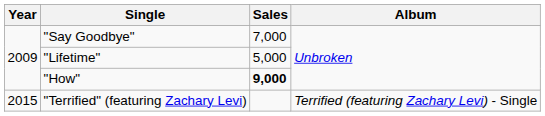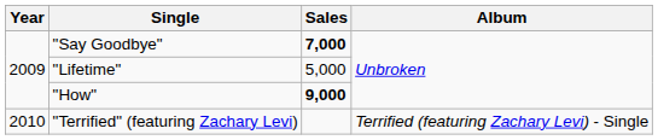 <table class="wikitable">
 <tr>
 <th>Year</th>
 <th>Single</th>
 <th>Sales</th>
 <th>Album</th>
 </tr>
 <tr>
 <td rowspan="3">2009</td>
 <td>"Say Goodbye"</td>
-<td>7,000</td>
+<td><strong>7,000</strong></td>
 <td rowspan="3"><em><a href='#'>Unbroken</a></em></td>
 </tr>
 <tr>
 <td>"Lifetime"</td>
 <td>5,000</td>
 </tr>
 <tr>
 <td>"How"</td>
 <td><strong>9,000</strong></td>
 </tr>
 <tr>
-<td>2015</td>
+<td>2010</td>
 <td>"Terrified" (featuring <a href='#'>Zachary Levi</a>)</td>
 <td></td>
 <td><em>Terrified (featuring <a href='#'>Zachary Levi</a>)</em> - Single</td>
 </tr>
 </table>
